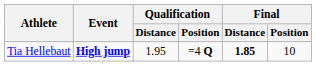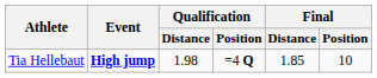 <table class=wikitable style="font-size:90%">
 <tr>
 <th rowspan="2">Athlete</th>
 <th rowspan="2">Event</th>
 <th colspan="2">Qualification</th>
 <th colspan="2">Final</th>
 </tr>
 <tr style="font-size:95%">
 <th>Distance</th>
 <th>Position</th>
 <th>Distance</th>
 <th>Position</th>
 </tr>
 <tr align=center>
 <td align=left><a href='#'>Tia Hellebaut</a></td>
 <td align=left><strong><a href='#'>High jump</a></strong></td>
-<td>1.95</td>
+<td>1.98</td>
 <td>=4 <strong>Q</strong></td>
-<td><strong>1.85</strong></td>
+<td>1.85</td>
 <td>10</td>
 </tr>
 </table>
